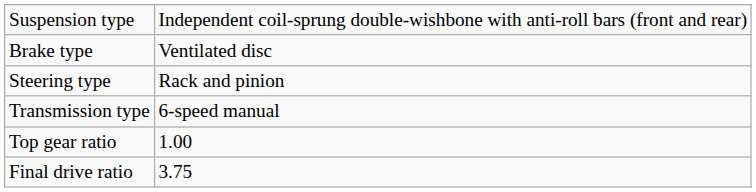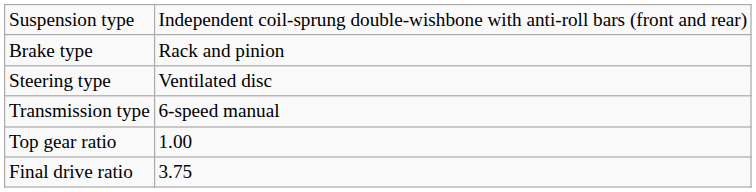 <table class="wikitable">
 <tr>
 <td>Suspension type</td>
 <td>Independent coil-sprung double-wishbone with anti-roll bars (front and rear)</td>
 </tr>
 <tr>
 <td>Brake type</td>
-<td>Ventilated disc</td>
+<td>Rack and pinion</td>
 </tr>
 <tr>
 <td>Steering type</td>
-<td>Rack and pinion</td>
+<td>Ventilated disc</td>
 </tr>
 <tr>
 <td>Transmission type</td>
 <td>6-speed manual</td>
 </tr>
 <tr>
 <td>Top gear ratio</td>
 <td>1.00</td>
 </tr>
 <tr>
 <td>Final drive ratio</td>
 <td>3.75</td>
 </tr>
 </table>
